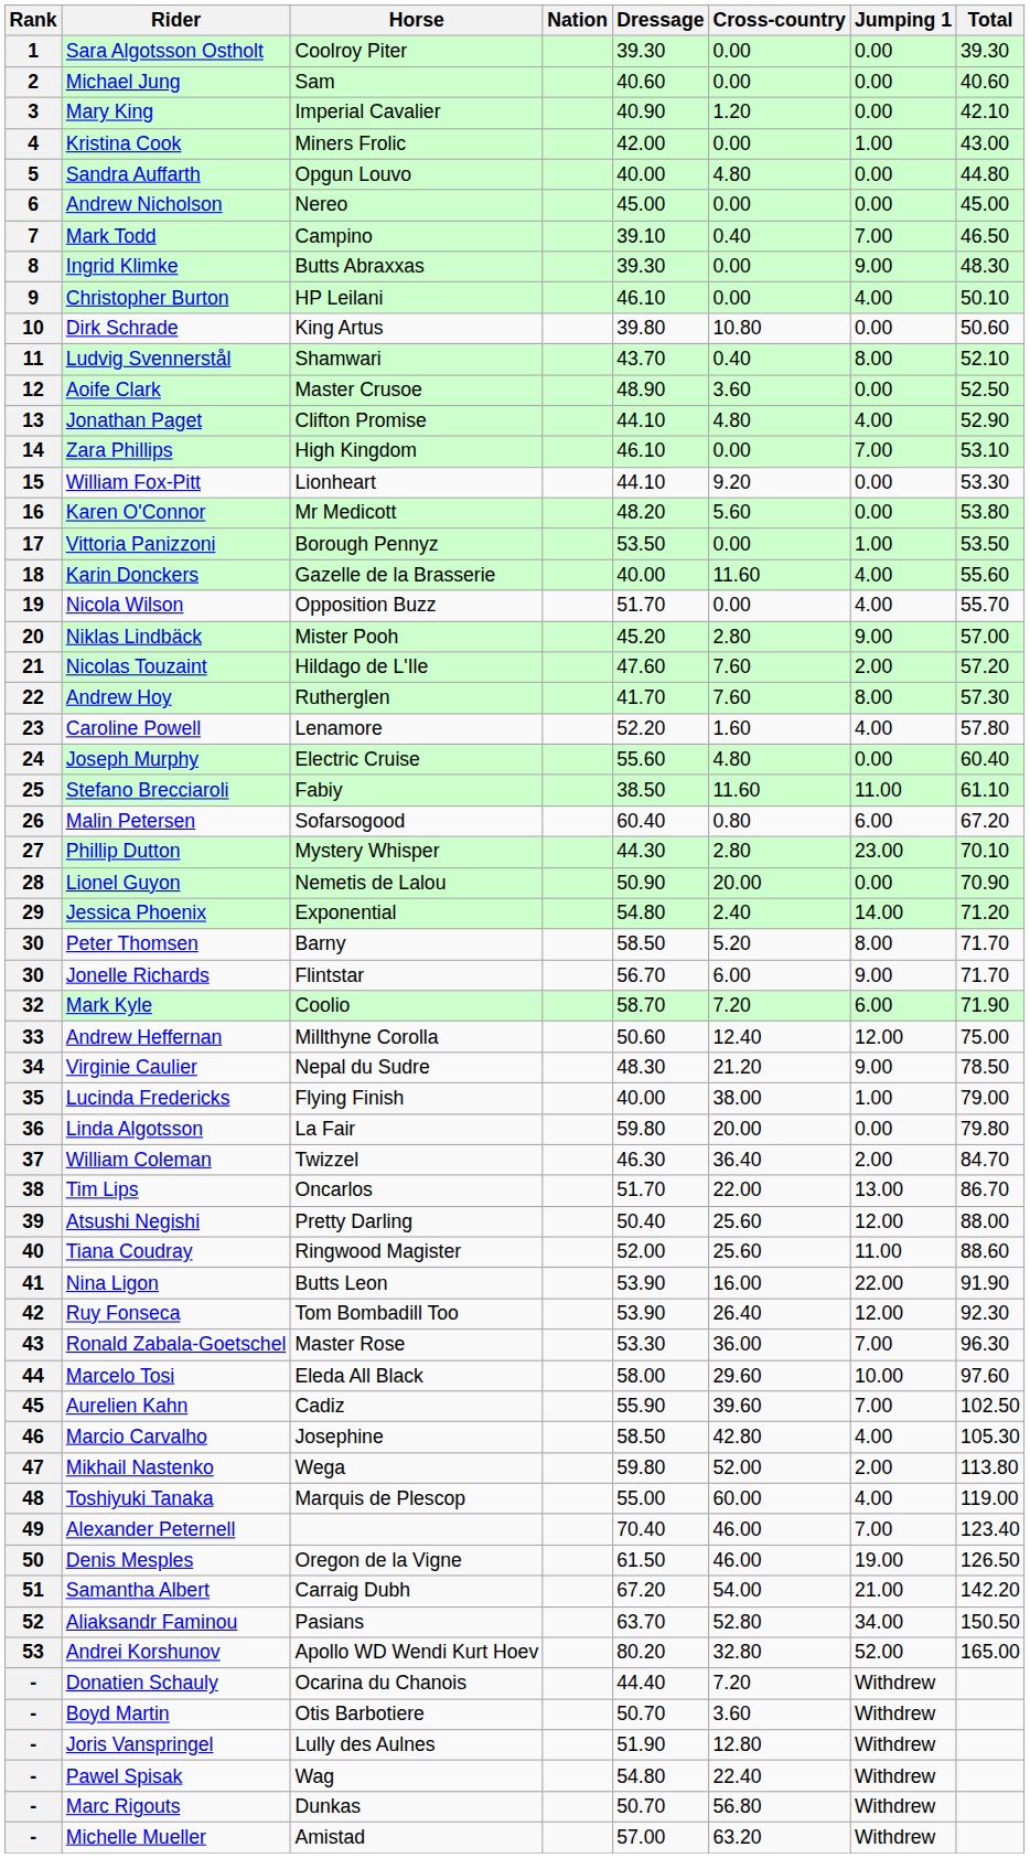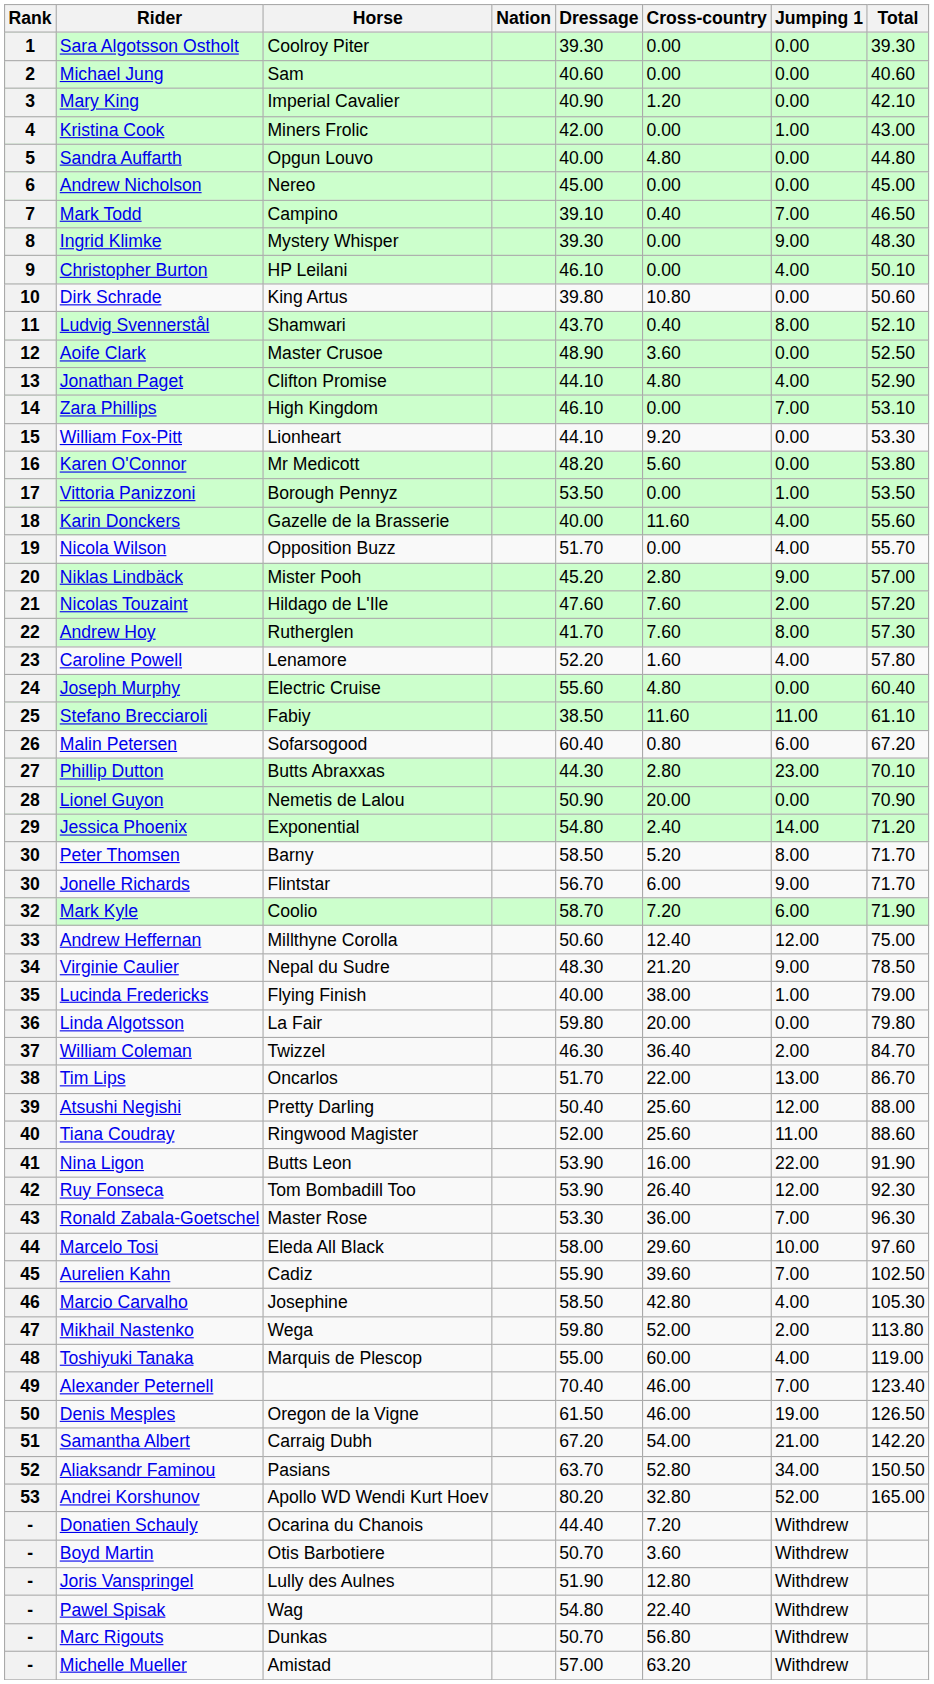 <table class="wikitable sortable">
 <tr>
 <th>Rank</th>
 <th>Rider</th>
 <th>Horse</th>
 <th>Nation</th>
 <th>Dressage</th>
 <th>Cross-country</th>
 <th>Jumping 1</th>
 <th>Total</th>
 </tr>
 <tr bgcolor=#ccffcc>
 <th>1</th>
 <td><a href='#'>Sara Algotsson Ostholt</a></td>
 <td>Coolroy Piter</td>
 <td></td>
 <td>39.30</td>
 <td>0.00</td>
 <td>0.00</td>
 <td>39.30</td>
 </tr>
 <tr bgcolor=#ccffcc>
 <th>2</th>
 <td><a href='#'>Michael Jung</a></td>
 <td>Sam</td>
 <td></td>
 <td>40.60</td>
 <td>0.00</td>
 <td>0.00</td>
 <td>40.60</td>
 </tr>
 <tr bgcolor=#ccffcc>
 <th>3</th>
 <td><a href='#'>Mary King</a></td>
 <td>Imperial Cavalier</td>
 <td></td>
 <td>40.90</td>
 <td>1.20</td>
 <td>0.00</td>
 <td>42.10</td>
 </tr>
 <tr bgcolor=#ccffcc>
 <th>4</th>
 <td><a href='#'>Kristina Cook</a></td>
 <td>Miners Frolic</td>
 <td></td>
 <td>42.00</td>
 <td>0.00</td>
 <td>1.00</td>
 <td>43.00</td>
 </tr>
 <tr bgcolor=#ccffcc>
 <th>5</th>
 <td><a href='#'>Sandra Auffarth</a></td>
 <td>Opgun Louvo</td>
 <td></td>
 <td>40.00</td>
 <td>4.80</td>
 <td>0.00</td>
 <td>44.80</td>
 </tr>
 <tr bgcolor=#ccffcc>
 <th>6</th>
 <td><a href='#'>Andrew Nicholson</a></td>
 <td>Nereo</td>
 <td></td>
 <td>45.00</td>
 <td>0.00</td>
 <td>0.00</td>
 <td>45.00</td>
 </tr>
 <tr bgcolor=#ccffcc>
 <th>7</th>
 <td><a href='#'>Mark Todd</a></td>
 <td>Campino</td>
 <td></td>
 <td>39.10</td>
 <td>0.40</td>
 <td>7.00</td>
 <td>46.50</td>
 </tr>
 <tr bgcolor=#ccffcc>
 <th>8</th>
 <td><a href='#'>Ingrid Klimke</a></td>
-<td>Butts Abraxxas</td>
+<td>Mystery Whisper</td>
 <td></td>
 <td>39.30</td>
 <td>0.00</td>
 <td>9.00</td>
 <td>48.30</td>
 </tr>
 <tr bgcolor=#ccffcc>
 <th>9</th>
 <td><a href='#'>Christopher Burton</a></td>
 <td>HP Leilani</td>
 <td></td>
 <td>46.10</td>
 <td>0.00</td>
 <td>4.00</td>
 <td>50.10</td>
 </tr>
 <tr>
 <th>10</th>
 <td><a href='#'>Dirk Schrade</a></td>
 <td>King Artus</td>
 <td></td>
 <td>39.80</td>
 <td>10.80</td>
 <td>0.00</td>
 <td>50.60</td>
 </tr>
 <tr bgcolor=#ccffcc>
 <th>11</th>
 <td><a href='#'>Ludvig Svennerstål</a></td>
 <td>Shamwari</td>
 <td></td>
 <td>43.70</td>
 <td>0.40</td>
 <td>8.00</td>
 <td>52.10</td>
 </tr>
 <tr bgcolor=#ccffcc>
 <th>12</th>
 <td><a href='#'>Aoife Clark</a></td>
 <td>Master Crusoe</td>
 <td></td>
 <td>48.90</td>
 <td>3.60</td>
 <td>0.00</td>
 <td>52.50</td>
 </tr>
 <tr bgcolor=#ccffcc>
 <th>13</th>
 <td><a href='#'>Jonathan Paget</a></td>
 <td>Clifton Promise</td>
 <td></td>
 <td>44.10</td>
 <td>4.80</td>
 <td>4.00</td>
 <td>52.90</td>
 </tr>
 <tr bgcolor=#ccffcc>
 <th>14</th>
 <td><a href='#'>Zara Phillips</a></td>
 <td>High Kingdom</td>
 <td></td>
 <td>46.10</td>
 <td>0.00</td>
 <td>7.00</td>
 <td>53.10</td>
 </tr>
 <tr>
 <th>15</th>
 <td><a href='#'>William Fox-Pitt</a></td>
 <td>Lionheart</td>
 <td></td>
 <td>44.10</td>
 <td>9.20</td>
 <td>0.00</td>
 <td>53.30</td>
 </tr>
 <tr bgcolor=#ccffcc>
 <th>16</th>
 <td><a href='#'>Karen O'Connor</a></td>
 <td>Mr Medicott</td>
 <td></td>
 <td>48.20</td>
 <td>5.60</td>
 <td>0.00</td>
 <td>53.80</td>
 </tr>
 <tr bgcolor=#ccffcc>
 <th>17</th>
 <td><a href='#'>Vittoria Panizzoni</a></td>
 <td>Borough Pennyz</td>
 <td></td>
 <td>53.50</td>
 <td>0.00</td>
 <td>1.00</td>
 <td>53.50</td>
 </tr>
 <tr bgcolor=#ccffcc>
 <th>18</th>
 <td><a href='#'>Karin Donckers</a></td>
 <td>Gazelle de la Brasserie</td>
 <td></td>
 <td>40.00</td>
 <td>11.60</td>
 <td>4.00</td>
 <td>55.60</td>
 </tr>
 <tr>
 <th>19</th>
 <td><a href='#'>Nicola Wilson</a></td>
 <td>Opposition Buzz</td>
 <td></td>
 <td>51.70</td>
 <td>0.00</td>
 <td>4.00</td>
 <td>55.70</td>
 </tr>
 <tr bgcolor=#ccffcc>
 <th>20</th>
 <td><a href='#'>Niklas Lindbäck</a></td>
 <td>Mister Pooh</td>
 <td></td>
 <td>45.20</td>
 <td>2.80</td>
 <td>9.00</td>
 <td>57.00</td>
 </tr>
 <tr bgcolor=#ccffcc>
 <th>21</th>
 <td><a href='#'>Nicolas Touzaint</a></td>
 <td>Hildago de L'Ile</td>
 <td></td>
 <td>47.60</td>
 <td>7.60</td>
 <td>2.00</td>
 <td>57.20</td>
 </tr>
 <tr bgcolor=#ccffcc>
 <th>22</th>
 <td><a href='#'>Andrew Hoy</a></td>
 <td>Rutherglen</td>
 <td></td>
 <td>41.70</td>
 <td>7.60</td>
 <td>8.00</td>
 <td>57.30</td>
 </tr>
 <tr>
 <th>23</th>
 <td><a href='#'>Caroline Powell</a></td>
 <td>Lenamore</td>
 <td></td>
 <td>52.20</td>
 <td>1.60</td>
 <td>4.00</td>
 <td>57.80</td>
 </tr>
 <tr bgcolor=#ccffcc>
 <th>24</th>
 <td><a href='#'>Joseph Murphy</a></td>
 <td>Electric Cruise</td>
 <td></td>
 <td>55.60</td>
 <td>4.80</td>
 <td>0.00</td>
 <td>60.40</td>
 </tr>
 <tr bgcolor=#ccffcc>
 <th>25</th>
 <td><a href='#'>Stefano Brecciaroli</a></td>
 <td>Fabiy</td>
 <td></td>
 <td>38.50</td>
 <td>11.60</td>
 <td>11.00</td>
 <td>61.10</td>
 </tr>
 <tr>
 <th>26</th>
 <td><a href='#'>Malin Petersen</a></td>
 <td>Sofarsogood</td>
 <td></td>
 <td>60.40</td>
 <td>0.80</td>
 <td>6.00</td>
 <td>67.20</td>
 </tr>
 <tr bgcolor=#ccffcc>
 <th>27</th>
 <td><a href='#'>Phillip Dutton</a></td>
-<td>Mystery Whisper</td>
+<td>Butts Abraxxas</td>
 <td></td>
 <td>44.30</td>
 <td>2.80</td>
 <td>23.00</td>
 <td>70.10</td>
 </tr>
 <tr bgcolor=#ccffcc>
 <th>28</th>
 <td><a href='#'>Lionel Guyon</a></td>
 <td>Nemetis de Lalou</td>
 <td></td>
 <td>50.90</td>
 <td>20.00</td>
 <td>0.00</td>
 <td>70.90</td>
 </tr>
 <tr bgcolor=#ccffcc>
 <th>29</th>
 <td><a href='#'>Jessica Phoenix</a></td>
 <td>Exponential</td>
 <td></td>
 <td>54.80</td>
 <td>2.40</td>
 <td>14.00</td>
 <td>71.20</td>
 </tr>
 <tr>
 <th>30</th>
 <td><a href='#'>Peter Thomsen</a></td>
 <td>Barny</td>
 <td></td>
 <td>58.50</td>
 <td>5.20</td>
 <td>8.00</td>
 <td>71.70</td>
 </tr>
 <tr>
 <th>30</th>
 <td><a href='#'>Jonelle Richards</a></td>
 <td>Flintstar</td>
 <td></td>
 <td>56.70</td>
 <td>6.00</td>
 <td>9.00</td>
 <td>71.70</td>
 </tr>
 <tr bgcolor=#ccffcc>
 <th>32</th>
 <td><a href='#'>Mark Kyle</a></td>
 <td>Coolio</td>
 <td></td>
 <td>58.70</td>
 <td>7.20</td>
 <td>6.00</td>
 <td>71.90</td>
 </tr>
 <tr>
 <th>33</th>
 <td><a href='#'>Andrew Heffernan</a></td>
 <td>Millthyne Corolla</td>
 <td></td>
 <td>50.60</td>
 <td>12.40</td>
 <td>12.00</td>
 <td>75.00</td>
 </tr>
 <tr>
 <th>34</th>
 <td><a href='#'>Virginie Caulier</a></td>
 <td>Nepal du Sudre</td>
 <td></td>
 <td>48.30</td>
 <td>21.20</td>
 <td>9.00</td>
 <td>78.50</td>
 </tr>
 <tr>
 <th>35</th>
 <td><a href='#'>Lucinda Fredericks</a></td>
 <td>Flying Finish</td>
 <td></td>
 <td>40.00</td>
 <td>38.00</td>
 <td>1.00</td>
 <td>79.00</td>
 </tr>
 <tr>
 <th>36</th>
 <td><a href='#'>Linda Algotsson</a></td>
 <td>La Fair</td>
 <td></td>
 <td>59.80</td>
 <td>20.00</td>
 <td>0.00</td>
 <td>79.80</td>
 </tr>
 <tr>
 <th>37</th>
 <td><a href='#'>William Coleman</a></td>
 <td>Twizzel</td>
 <td></td>
 <td>46.30</td>
 <td>36.40</td>
 <td>2.00</td>
 <td>84.70</td>
 </tr>
 <tr>
 <th>38</th>
 <td><a href='#'>Tim Lips</a></td>
 <td>Oncarlos</td>
 <td></td>
 <td>51.70</td>
 <td>22.00</td>
 <td>13.00</td>
 <td>86.70</td>
 </tr>
 <tr>
 <th>39</th>
 <td><a href='#'>Atsushi Negishi</a></td>
 <td>Pretty Darling</td>
 <td></td>
 <td>50.40</td>
 <td>25.60</td>
 <td>12.00</td>
 <td>88.00</td>
 </tr>
 <tr>
 <th>40</th>
 <td><a href='#'>Tiana Coudray</a></td>
 <td>Ringwood Magister</td>
 <td></td>
 <td>52.00</td>
 <td>25.60</td>
 <td>11.00</td>
 <td>88.60</td>
 </tr>
 <tr>
 <th>41</th>
 <td><a href='#'>Nina Ligon</a></td>
 <td>Butts Leon</td>
 <td></td>
 <td>53.90</td>
 <td>16.00</td>
 <td>22.00</td>
 <td>91.90</td>
 </tr>
 <tr>
 <th>42</th>
 <td><a href='#'>Ruy Fonseca</a></td>
 <td>Tom Bombadill Too</td>
 <td></td>
 <td>53.90</td>
 <td>26.40</td>
 <td>12.00</td>
 <td>92.30</td>
 </tr>
 <tr>
 <th>43</th>
 <td><a href='#'>Ronald Zabala-Goetschel</a></td>
 <td>Master Rose</td>
 <td></td>
 <td>53.30</td>
 <td>36.00</td>
 <td>7.00</td>
 <td>96.30</td>
 </tr>
 <tr>
 <th>44</th>
 <td><a href='#'>Marcelo Tosi</a></td>
 <td>Eleda All Black</td>
 <td></td>
 <td>58.00</td>
 <td>29.60</td>
 <td>10.00</td>
 <td>97.60</td>
 </tr>
 <tr>
 <th>45</th>
 <td><a href='#'>Aurelien Kahn</a></td>
 <td>Cadiz</td>
 <td></td>
 <td>55.90</td>
 <td>39.60</td>
 <td>7.00</td>
 <td>102.50</td>
 </tr>
 <tr>
 <th>46</th>
 <td><a href='#'>Marcio Carvalho</a></td>
 <td>Josephine</td>
 <td></td>
 <td>58.50</td>
 <td>42.80</td>
 <td>4.00</td>
 <td>105.30</td>
 </tr>
 <tr>
 <th>47</th>
 <td><a href='#'>Mikhail Nastenko</a></td>
 <td>Wega</td>
 <td></td>
 <td>59.80</td>
 <td>52.00</td>
 <td>2.00</td>
 <td>113.80</td>
 </tr>
 <tr>
 <th>48</th>
 <td><a href='#'>Toshiyuki Tanaka</a></td>
 <td>Marquis de Plescop</td>
 <td></td>
 <td>55.00</td>
 <td>60.00</td>
 <td>4.00</td>
 <td>119.00</td>
 </tr>
 <tr>
 <th>49</th>
 <td><a href='#'>Alexander Peternell</a></td>
 <td></td>
 <td></td>
 <td>70.40</td>
 <td>46.00</td>
 <td>7.00</td>
 <td>123.40</td>
 </tr>
 <tr>
 <th>50</th>
 <td><a href='#'>Denis Mesples</a></td>
 <td>Oregon de la Vigne</td>
 <td></td>
 <td>61.50</td>
 <td>46.00</td>
 <td>19.00</td>
 <td>126.50</td>
 </tr>
 <tr>
 <th>51</th>
 <td><a href='#'>Samantha Albert</a></td>
 <td>Carraig Dubh</td>
 <td></td>
 <td>67.20</td>
 <td>54.00</td>
 <td>21.00</td>
 <td>142.20</td>
 </tr>
 <tr>
 <th>52</th>
 <td><a href='#'>Aliaksandr Faminou</a></td>
 <td>Pasians</td>
 <td></td>
 <td>63.70</td>
 <td>52.80</td>
 <td>34.00</td>
 <td>150.50</td>
 </tr>
 <tr>
 <th>53</th>
 <td><a href='#'>Andrei Korshunov</a></td>
 <td>Apollo WD Wendi Kurt Hoev</td>
 <td></td>
 <td>80.20</td>
 <td>32.80</td>
 <td>52.00</td>
 <td>165.00</td>
 </tr>
 <tr>
 <th>-</th>
 <td><a href='#'>Donatien Schauly</a></td>
 <td>Ocarina du Chanois</td>
 <td></td>
 <td>44.40</td>
 <td>7.20</td>
 <td>Withdrew</td>
 <td></td>
 </tr>
 <tr>
 <th>-</th>
 <td><a href='#'>Boyd Martin</a></td>
 <td>Otis Barbotiere</td>
 <td></td>
 <td>50.70</td>
 <td>3.60</td>
 <td>Withdrew</td>
 <td></td>
 </tr>
 <tr>
 <th>-</th>
 <td><a href='#'>Joris Vanspringel</a></td>
 <td>Lully des Aulnes</td>
 <td></td>
 <td>51.90</td>
 <td>12.80</td>
 <td>Withdrew</td>
 <td></td>
 </tr>
 <tr>
 <th>-</th>
 <td><a href='#'>Pawel Spisak</a></td>
 <td>Wag</td>
 <td></td>
 <td>54.80</td>
 <td>22.40</td>
 <td>Withdrew</td>
 <td></td>
 </tr>
 <tr>
 <th>-</th>
 <td><a href='#'>Marc Rigouts</a></td>
 <td>Dunkas</td>
 <td></td>
 <td>50.70</td>
 <td>56.80</td>
 <td>Withdrew</td>
 <td></td>
 </tr>
 <tr>
 <th>-</th>
 <td><a href='#'>Michelle Mueller</a></td>
 <td>Amistad</td>
 <td></td>
 <td>57.00</td>
 <td>63.20</td>
 <td>Withdrew</td>
 <td></td>
 </tr>
 </table>
